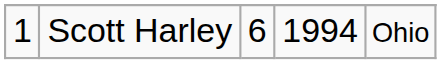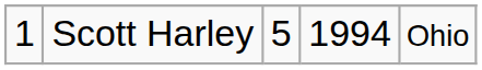 <table class="wikitable">
 <tr>
 </tr>
 <tr>
 <td>1</td>
 <td>Scott Harley</td>
-<td>6</td>
+<td>5</td>
 <td>1994</td>
 <td style="font-size:80%;">Ohio</td>
 </tr>
 </table>
